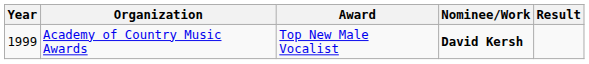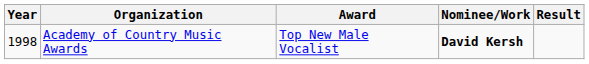 <table class="wikitable">
 <tr>
 <th>Year</th>
 <th>Organization</th>
 <th>Award</th>
 <th>Nominee/Work</th>
 <th>Result</th>
 </tr>
 <tr>
-<td>1999</td>
+<td>1998</td>
 <td><a href='#'>Academy of Country Music Awards</a></td>
 <td><a href='#'>Top New Male Vocalist</a></td>
 <td><strong>David Kersh</strong></td>
 <td></td>
 </tr>
 </table>
